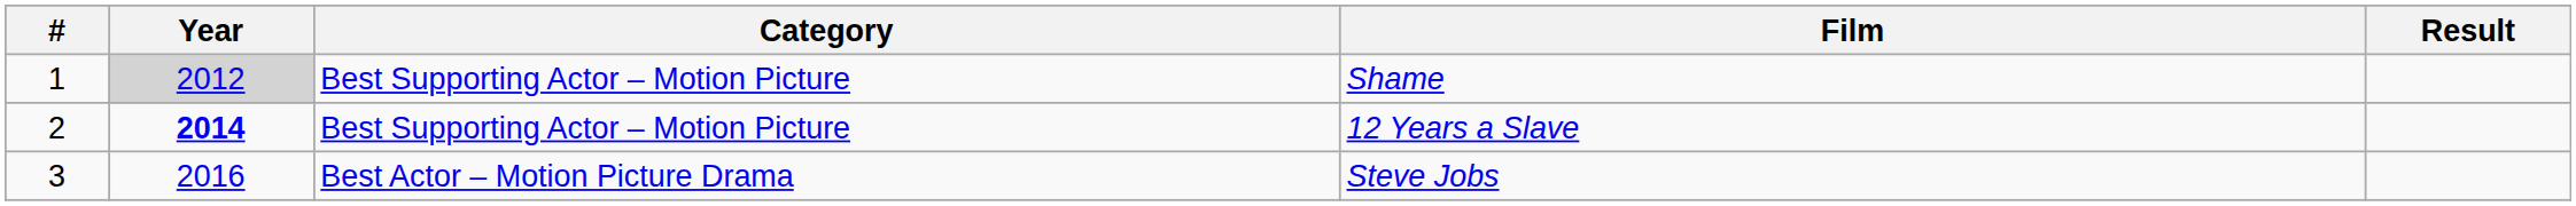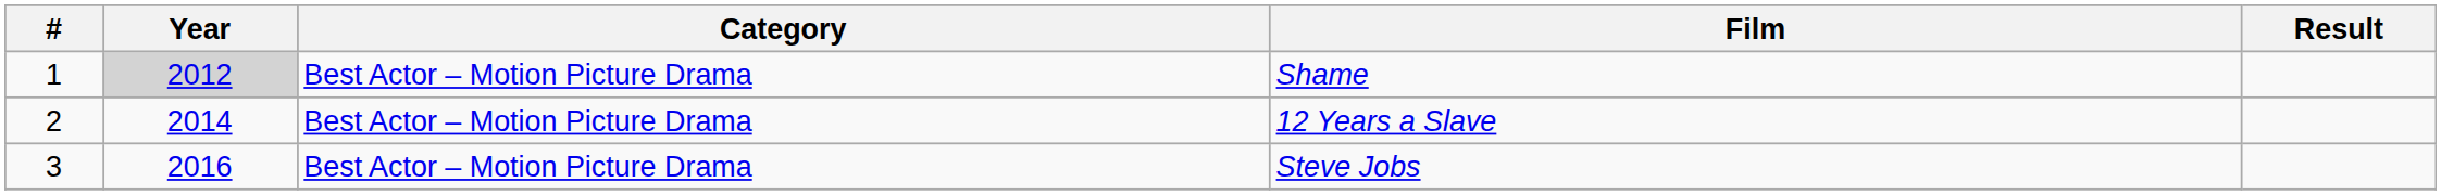 <table class="wikitable" width="100%" cellpadding="5" style="font-size: 95%">
 <tr>
 <th width="2.5%">#</th>
 <th width="5%">Year</th>
 <th width="25%">Category</th>
 <th width="25%">Film</th>
 <th width="5%">Result</th>
 </tr>
 <tr>
 <td style="text-align:center;">1</td>
 <td style="background: lightgrey; text-align:center;"><a href='#'>2012</a></td>
-<td><a href='#'>Best Supporting Actor – Motion Picture</a></td>
+<td><a href='#'>Best Actor – Motion Picture Drama</a></td>
 <td><em><a href='#'>Shame</a></em></td>
 <td></td>
 </tr>
 <tr>
 <td style="text-align:center;">2</td>
-<td style="text-align:center;"><strong><a href='#'>2014</a></strong></td>
-<td><a href='#'>Best Supporting Actor – Motion Picture</a></td>
+<td style="text-align:center;"><a href='#'>2014</a></td>
+<td><a href='#'>Best Actor – Motion Picture Drama</a></td>
 <td><em><a href='#'>12 Years a Slave</a></em></td>
 <td></td>
 </tr>
 <tr>
 <td style="text-align:center;">3</td>
 <td style="text-align:center;"><a href='#'>2016</a></td>
 <td><a href='#'>Best Actor – Motion Picture Drama</a></td>
 <td><em><a href='#'>Steve Jobs</a></em></td>
 <td></td>
 </tr>
 </table>
